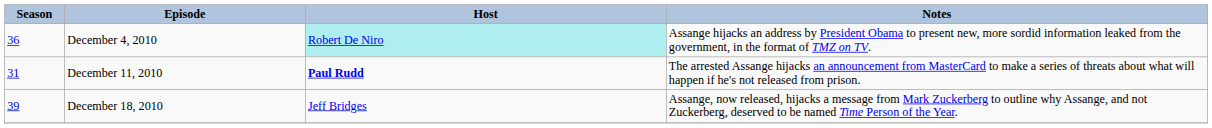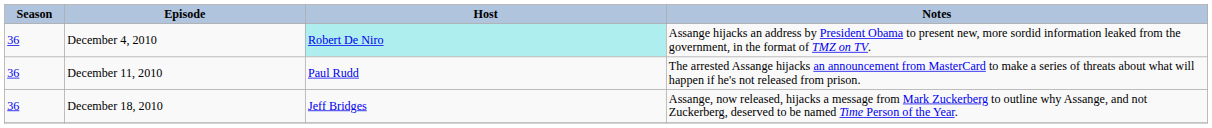 <table class="wikitable" style="width:100%;">
 <tr>
 <th style="background:#B0C4DE;" width="5%">Season</th>
 <th style="background:#B0C4DE;" width="20%">Episode</th>
 <th style="background:#B0C4DE;" width="30%">Host</th>
 <th style="background:#B0C4DE;" width="45%">Notes</th>
 </tr>
 <tr>
 <td><a href='#'>36</a></td>
 <td>December 4, 2010</td>
 <td style="background: paleturquoise;"><a href='#'>Robert De Niro</a></td>
 <td>Assange hijacks an address by <a href='#'>President Obama</a> to present new, more sordid information leaked from the government, in the format of <em><a href='#'>TMZ on TV</a></em>.</td>
 </tr>
 <tr>
-<td><a href='#'>31</a></td>
+<td><a href='#'>36</a></td>
 <td>December 11, 2010</td>
-<td><strong><a href='#'>Paul Rudd</a></strong></td>
+<td><a href='#'>Paul Rudd</a></td>
 <td>The arrested Assange hijacks <a href='#'>an announcement from MasterCard</a> to make a series of threats about what will happen if he's not released from prison.</td>
 </tr>
 <tr>
-<td><a href='#'>39</a></td>
+<td><a href='#'>36</a></td>
 <td>December 18, 2010</td>
 <td><a href='#'>Jeff Bridges</a></td>
 <td>Assange, now released, hijacks a message from <a href='#'>Mark Zuckerberg</a> to outline why Assange, and not Zuckerberg, deserved to be named <a href='#'><em>Time</em> Person of the Year</a>.</td>
 </tr>
 <tr>
 </tr>
 </table>
